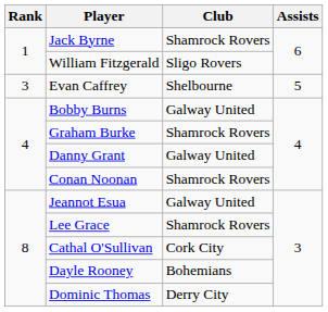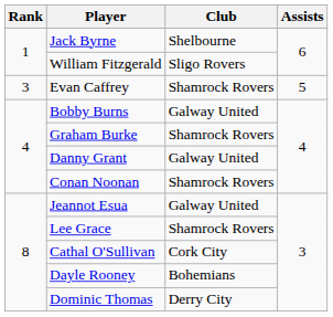 <table class="wikitable" style="text-align:center">
 <tr>
 <th>Rank</th>
 <th>Player</th>
 <th>Club</th>
 <th>Assists</th>
 </tr>
 <tr>
 <td rowspan="2">1</td>
 <td align=left> <a href='#'>Jack Byrne</a></td>
-<td align=left>Shamrock Rovers</td>
+<td align=left>Shelbourne</td>
 <td rowspan="2">6</td>
 </tr>
 <tr>
 <td align=left> William Fitzgerald</td>
 <td align=left>Sligo Rovers</td>
 </tr>
 <tr>
 <td rowspan="1">3</td>
 <td align=left> Evan Caffrey</td>
-<td align=left>Shelbourne</td>
+<td align=left>Shamrock Rovers</td>
 <td rowspan="1">5</td>
 </tr>
 <tr>
 <td rowspan="4">4</td>
 <td align=left> <a href='#'>Bobby Burns</a></td>
 <td align=left>Galway United</td>
 <td rowspan="4">4</td>
 </tr>
 <tr>
 <td align=left> <a href='#'>Graham Burke</a></td>
 <td align=left>Shamrock Rovers</td>
 </tr>
 <tr>
 <td align=left> <a href='#'>Danny Grant</a></td>
 <td align=left>Galway United</td>
 </tr>
 <tr>
 <td align=left> <a href='#'>Conan Noonan</a></td>
 <td align=left>Shamrock Rovers</td>
 </tr>
 <tr>
 <td rowspan="5">8</td>
 <td align=left> <a href='#'>Jeannot Esua</a></td>
 <td align=left>Galway United</td>
 <td rowspan="5">3</td>
 </tr>
 <tr>
 <td align=left> <a href='#'>Lee Grace</a></td>
 <td align=left>Shamrock Rovers</td>
 </tr>
 <tr>
 <td align=left> <a href='#'>Cathal O'Sullivan</a></td>
 <td align=left>Cork City</td>
 </tr>
 <tr>
 <td align=left> <a href='#'>Dayle Rooney</a></td>
 <td align=left>Bohemians</td>
 </tr>
 <tr>
 <td align=left> <a href='#'>Dominic Thomas</a></td>
 <td align=left>Derry City</td>
 </tr>
 </table>
